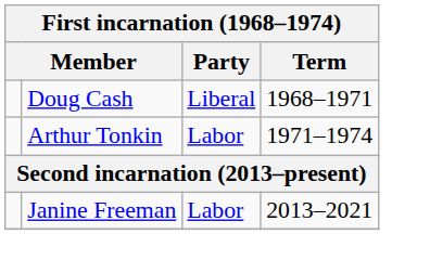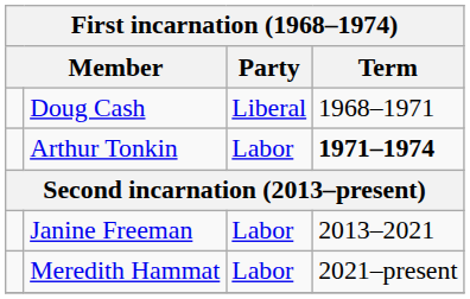 <table class="wikitable">
 <tr>
 <th colspan="4">First incarnation (1968–1974)</th>
 </tr>
 <tr>
 <th colspan="2">Member</th>
 <th>Party</th>
 <th>Term</th>
 </tr>
 <tr>
 <td> </td>
 <td><a href='#'>Doug Cash</a></td>
 <td><a href='#'>Liberal</a></td>
 <td>1968–1971</td>
 </tr>
 <tr>
 <td> </td>
 <td><a href='#'>Arthur Tonkin</a></td>
 <td><a href='#'>Labor</a></td>
-<td>1971–1974</td>
+<td><strong>1971–1974</strong></td>
 </tr>
 <tr>
 <th colspan="4">Second incarnation (2013–present)</th>
 </tr>
 <tr>
 <td> </td>
 <td><a href='#'>Janine Freeman</a></td>
 <td><a href='#'>Labor</a></td>
 <td>2013–2021</td>
 </tr>
 <tr>
+<td> </td>
+<td><a href='#'>Meredith Hammat</a></td>
+<td><a href='#'>Labor</a></td>
+<td>2021–present</td>
+</tr>
+<tr>
 </tr>
 </table>
